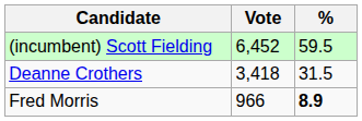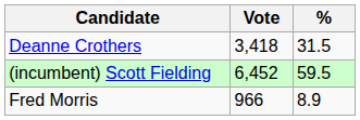 <table class="wikitable">
 <tr>
 <th bgcolor="#DDDDFF" width="200px">Candidate</th>
 <th bgcolor="#DDDDFF" width="50px">Vote</th>
 <th bgcolor="#DDDDFF" width="50px">%</th>
+</tr>
+<tr>
+<td><a href='#'>Deanne Crothers</a></td>
+<td>3,418</td>
+<td>31.5</td>
 </tr>
 <tr style="text-align:left; background:#cfc;">
 <td>(incumbent) <a href='#'>Scott Fielding</a></td>
 <td>6,452</td>
 <td>59.5</td>
 </tr>
 <tr>
-<td><a href='#'>Deanne Crothers</a></td>
-<td>3,418</td>
-<td>31.5</td>
-</tr>
-<tr>
 <td>Fred Morris</td>
 <td>966</td>
-<td><strong>8.9</strong></td>
+<td>8.9</td>
 </tr>
 </table>
